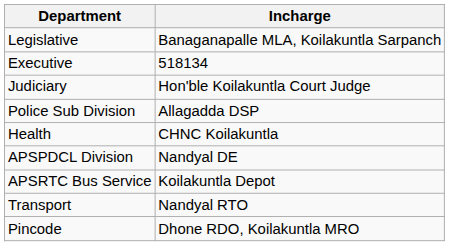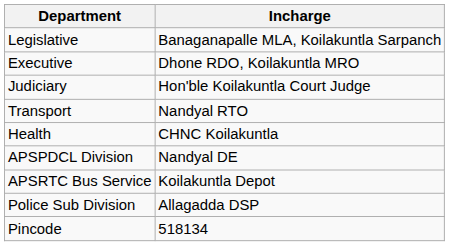 <table class="wikitable">
 <tr>
 <th>Department</th>
 <th>Incharge</th>
 </tr>
 <tr>
 <td>Legislative</td>
 <td>Banaganapalle MLA, Koilakuntla Sarpanch</td>
 </tr>
 <tr>
 <td>Executive</td>
-<td>518134</td>
+<td>Dhone RDO, Koilakuntla MRO</td>
 </tr>
 <tr>
 <td>Judiciary</td>
 <td>Hon'ble Koilakuntla Court Judge</td>
 </tr>
 <tr>
-<td>Police Sub Division</td>
-<td>Allagadda DSP</td>
+<td>Transport</td>
+<td>Nandyal RTO</td>
 </tr>
 <tr>
 <td>Health</td>
 <td>CHNC Koilakuntla</td>
 </tr>
 <tr>
 <td>APSPDCL Division</td>
 <td>Nandyal DE</td>
 </tr>
 <tr>
 <td>APSRTC Bus Service</td>
 <td>Koilakuntla Depot</td>
 </tr>
 <tr>
-<td>Transport</td>
-<td>Nandyal RTO</td>
+<td>Police Sub Division</td>
+<td>Allagadda DSP</td>
 </tr>
 <tr>
 <td>Pincode</td>
-<td>Dhone RDO, Koilakuntla MRO</td>
+<td>518134</td>
 </tr>
 </table>
